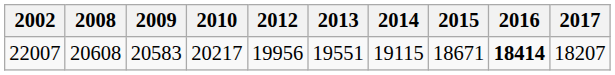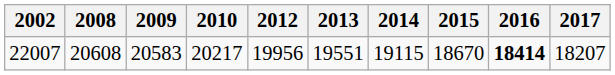 <table class="wikitable">
 <tr>
 <th>2002</th>
 <th>2008</th>
 <th>2009</th>
 <th>2010</th>
 <th>2012</th>
 <th>2013</th>
 <th>2014</th>
 <th>2015</th>
 <th>2016</th>
 <th>2017</th>
 </tr>
 <tr>
 <td>22007</td>
 <td>20608</td>
 <td>20583</td>
 <td>20217</td>
 <td>19956</td>
 <td>19551</td>
 <td>19115</td>
-<td>18671</td>
+<td>18670</td>
 <td><strong>18414</strong></td>
 <td>18207</td>
 </tr>
 </table>
